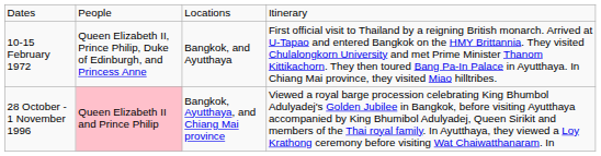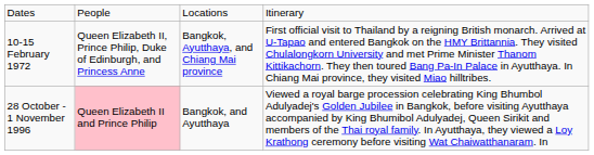 <table class="wikitable" style="margin:1em auto 1em auto">
 <tr>
 <td>Dates</td>
 <td>People</td>
 <td>Locations</td>
 <td>Itinerary</td>
 </tr>
 <tr>
 <td>10-15 February 1972</td>
 <td>Queen Elizabeth II, Prince Philip, Duke of Edinburgh, and <a href='#'>Princess Anne</a></td>
-<td>Bangkok, and Ayutthaya</td>
+<td>Bangkok, <a href='#'>Ayutthaya</a>, and <a href='#'>Chiang Mai province</a></td>
 <td>First official visit to Thailand by a reigning British monarch. Arrived at <a href='#'>U-Tapao</a> and entered Bangkok on the <a href='#'>HMY Brittannia</a>. They visited <a href='#'>Chulalongkorn University</a> and met Prime Minister <a href='#'>Thanom Kittikachorn</a>. They then toured <a href='#'>Bang Pa-In Palace</a> in Ayutthaya. In Chiang Mai province, they visited <a href='#'>Miao</a> hilltribes.</td>
 </tr>
 <tr>
 <td>28 October - 1 November 1996</td>
 <td style="background: pink;">Queen Elizabeth II and Prince Philip</td>
-<td>Bangkok, <a href='#'>Ayutthaya</a>, and <a href='#'>Chiang Mai province</a></td>
+<td>Bangkok, and Ayutthaya</td>
 <td>Viewed a royal barge procession celebrating King Bhumbol Adulyadej's <a href='#'>Golden Jubilee</a> in Bangkok, before visiting Ayutthaya accompanied by King Bhumibol Adulyadej, Queen Sirikit and members of the <a href='#'>Thai royal family</a>. In Ayutthaya, they viewed a <a href='#'>Loy Krathong</a> ceremony before visiting <a href='#'>Wat Chaiwatthanaram</a>. In</td>
 </tr>
 </table>
